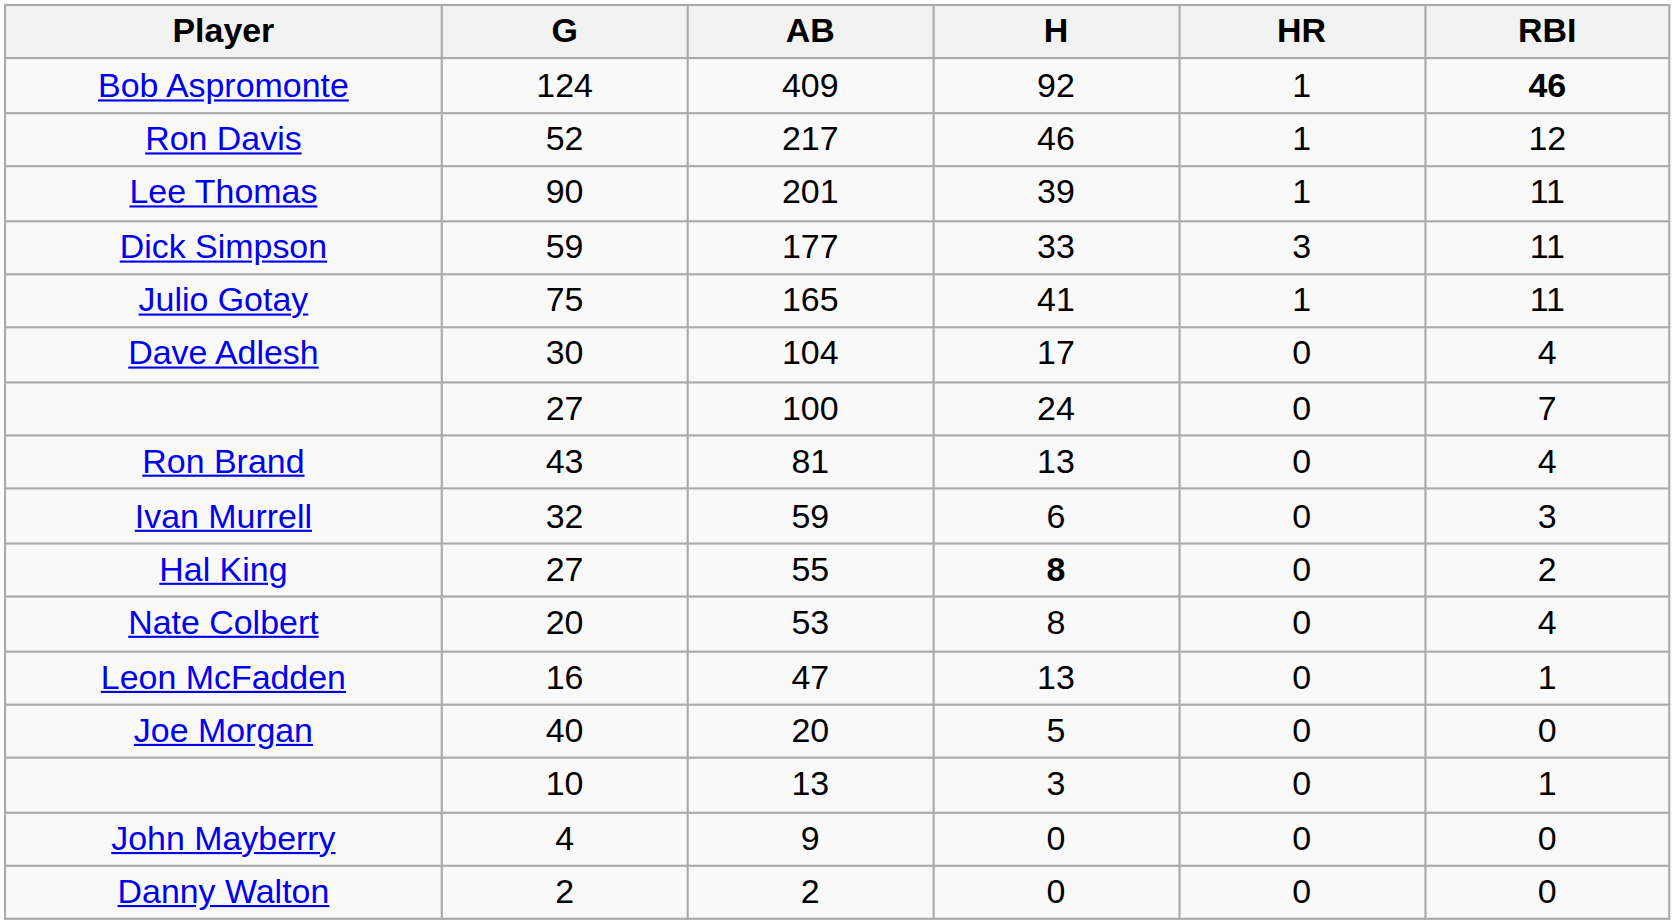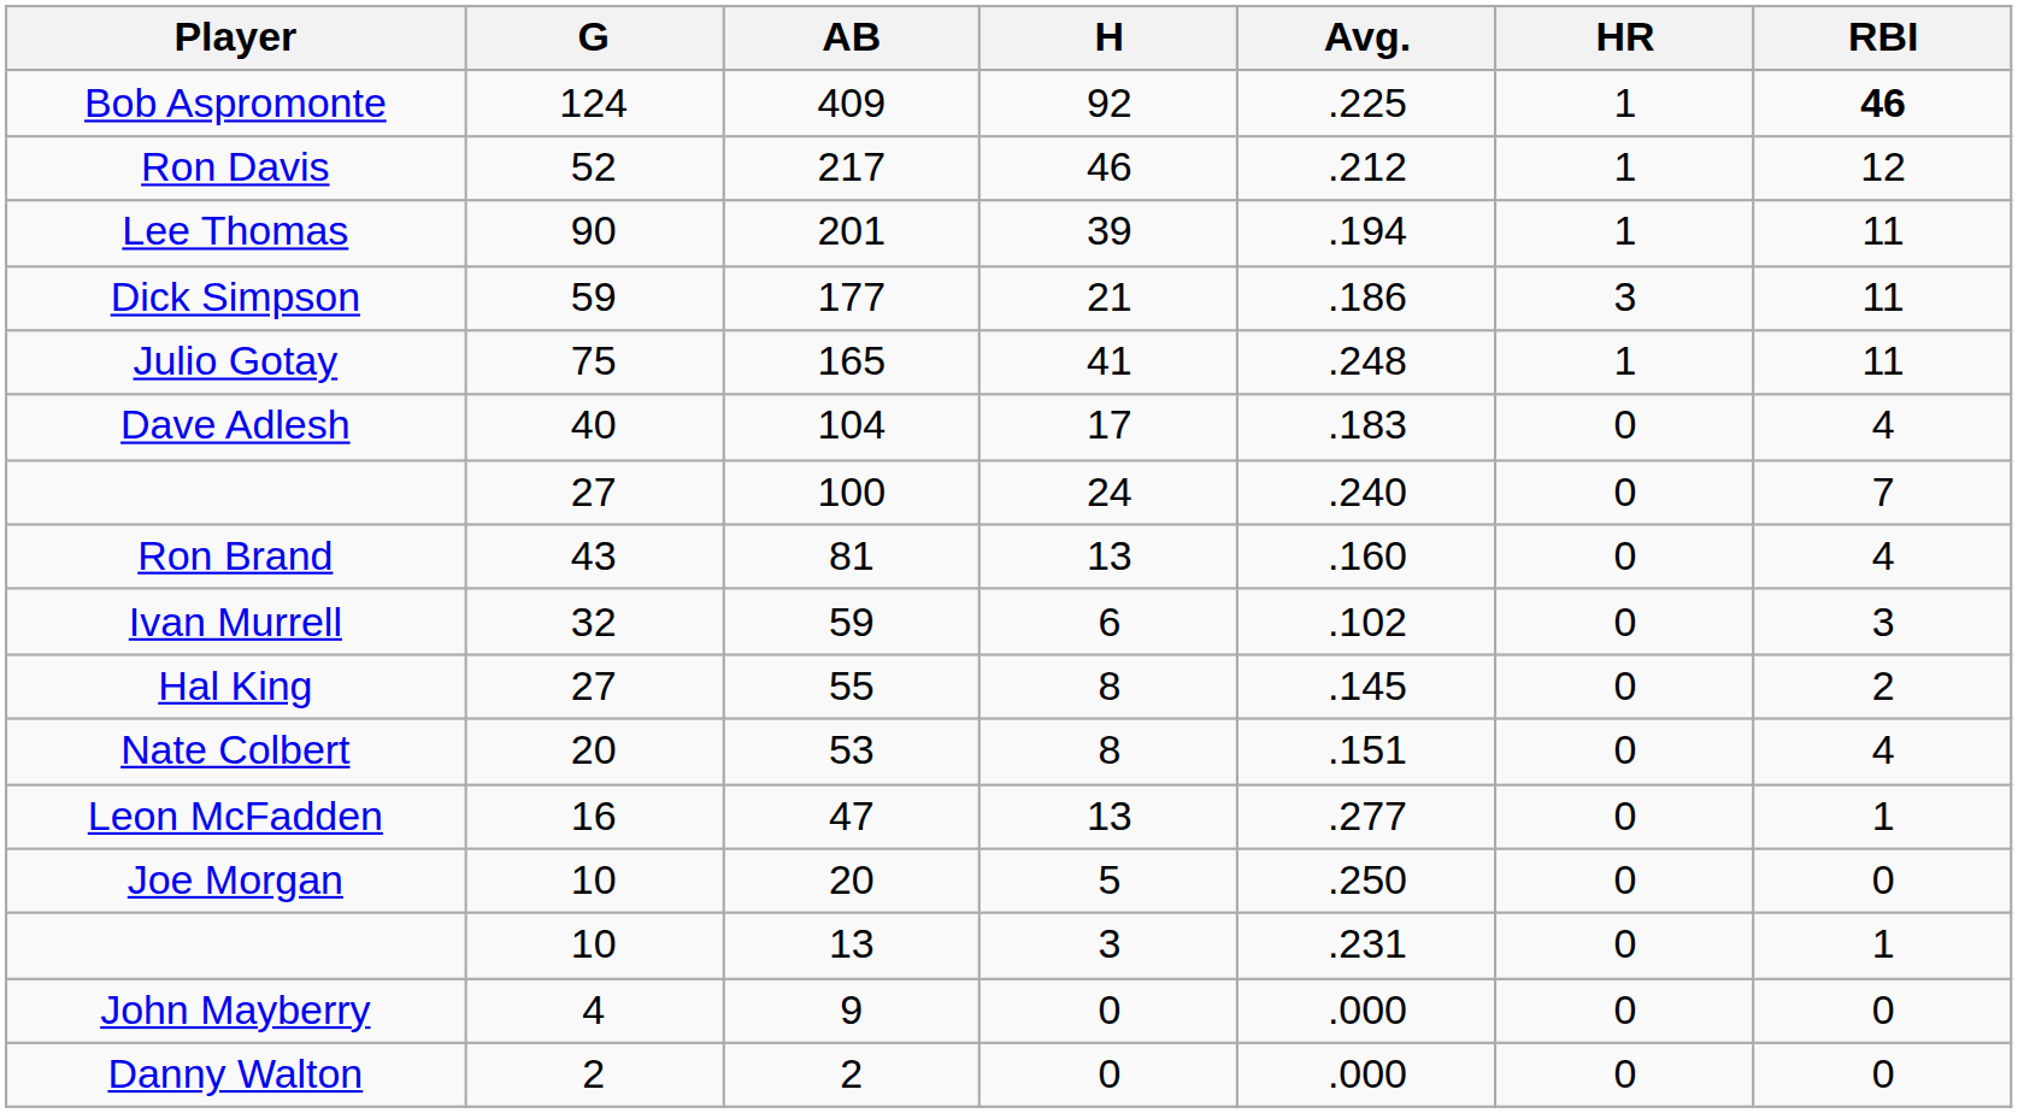 <table class="wikitable sortable">
 <tr>
 <th bgcolor="#DDDDFF" width="16%">Player</th>
 <th bgcolor="#DDDDFF" width="9%">G</th>
 <th bgcolor="#DDDDFF" width="9%">AB</th>
 <th bgcolor="#DDDDFF" width="9%">H</th>
+<th bgcolor="#DDDDFF" width="9%">Avg.</th>
 <th bgcolor="#DDDDFF" width="9%">HR</th>
 <th bgcolor="#DDDDFF" width="9%">RBI</th>
 </tr>
 <tr align="center">
 <td><a href='#'>Bob Aspromonte</a></td>
 <td>124</td>
 <td>409</td>
 <td>92</td>
+<td>.225</td>
 <td>1</td>
 <td><strong>46</strong></td>
 </tr>
 <tr align=center>
 <td><a href='#'>Ron Davis</a></td>
 <td>52</td>
 <td>217</td>
 <td>46</td>
+<td>.212</td>
 <td>1</td>
 <td>12</td>
 </tr>
 <tr align=center>
 <td><a href='#'>Lee Thomas</a></td>
 <td>90</td>
 <td>201</td>
 <td>39</td>
+<td>.194</td>
 <td>1</td>
 <td>11</td>
 </tr>
 <tr align=center>
 <td><a href='#'>Dick Simpson</a></td>
 <td>59</td>
 <td>177</td>
-<td>33</td>
+<td>21</td>
+<td>.186</td>
 <td>3</td>
 <td>11</td>
 </tr>
 <tr align=center>
 <td><a href='#'>Julio Gotay</a></td>
 <td>75</td>
 <td>165</td>
 <td>41</td>
+<td>.248</td>
 <td>1</td>
 <td>11</td>
 </tr>
 <tr align=center>
 <td><a href='#'>Dave Adlesh</a></td>
-<td>30</td>
+<td>40</td>
 <td>104</td>
 <td>17</td>
+<td>.183</td>
 <td>0</td>
 <td>4</td>
 </tr>
 <tr align=center>
 <td></td>
 <td>27</td>
 <td>100</td>
 <td>24</td>
+<td>.240</td>
 <td>0</td>
 <td>7</td>
 </tr>
 <tr align="center">
 <td><a href='#'>Ron Brand</a></td>
 <td>43</td>
 <td>81</td>
 <td>13</td>
+<td>.160</td>
 <td>0</td>
 <td>4</td>
 </tr>
 <tr align=center>
 <td><a href='#'>Ivan Murrell</a></td>
 <td>32</td>
 <td>59</td>
 <td>6</td>
+<td>.102</td>
 <td>0</td>
 <td>3</td>
 </tr>
 <tr align=center>
 <td><a href='#'>Hal King</a></td>
 <td>27</td>
 <td>55</td>
-<td><strong>8</strong></td>
+<td>8</td>
+<td>.145</td>
 <td>0</td>
 <td>2</td>
 </tr>
 <tr align=center>
 <td><a href='#'>Nate Colbert</a></td>
 <td>20</td>
 <td>53</td>
 <td>8</td>
+<td>.151</td>
 <td>0</td>
 <td>4</td>
 </tr>
 <tr align=center>
 <td><a href='#'>Leon McFadden</a></td>
 <td>16</td>
 <td>47</td>
 <td>13</td>
+<td>.277</td>
 <td>0</td>
 <td>1</td>
 </tr>
 <tr align=center>
 <td><a href='#'>Joe Morgan</a></td>
-<td>40</td>
+<td>10</td>
 <td>20</td>
 <td>5</td>
+<td>.250</td>
 <td>0</td>
 <td>0</td>
 </tr>
 <tr align=center>
 <td></td>
 <td>10</td>
 <td>13</td>
 <td>3</td>
+<td>.231</td>
 <td>0</td>
 <td>1</td>
 </tr>
 <tr align="center">
 <td><a href='#'>John Mayberry</a></td>
 <td>4</td>
 <td>9</td>
 <td>0</td>
+<td>.000</td>
 <td>0</td>
 <td>0</td>
 </tr>
 <tr align=center>
 <td><a href='#'>Danny Walton</a></td>
 <td>2</td>
 <td>2</td>
 <td>0</td>
+<td>.000</td>
 <td>0</td>
 <td>0</td>
 </tr>
 </table>
